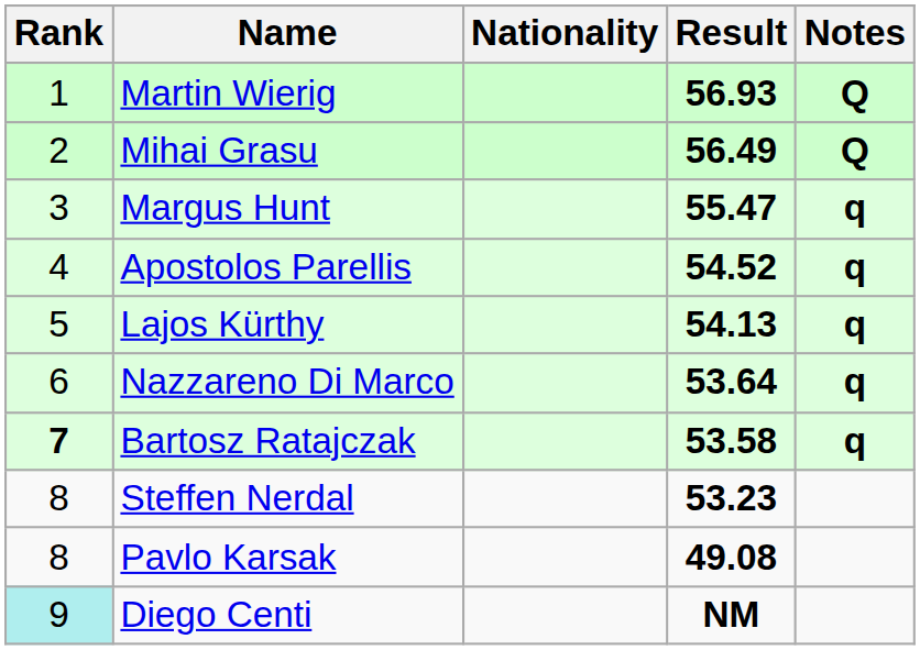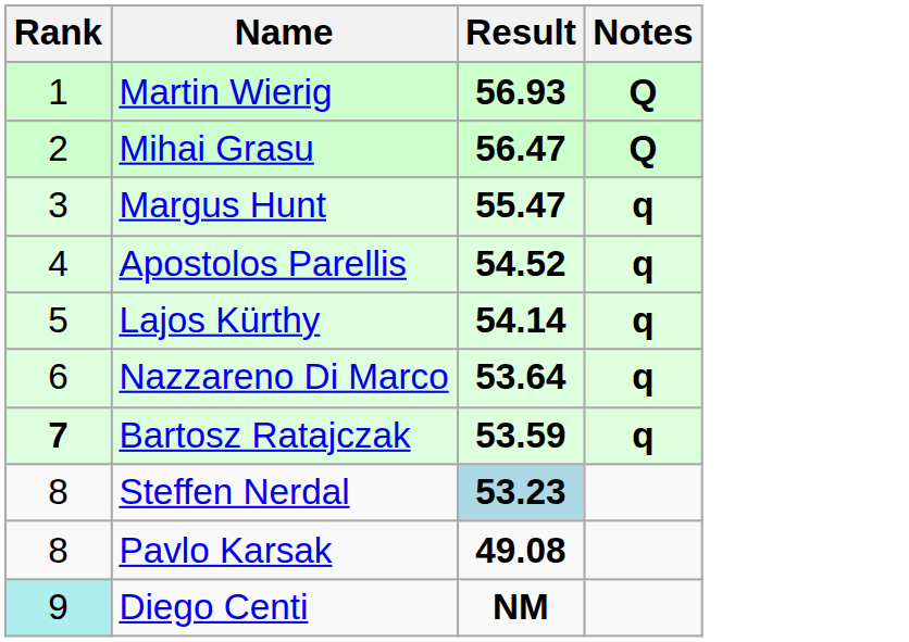 <table class="wikitable sortable" style="text-align:center">
 <tr>
 <th>Rank</th>
 <th>Name</th>
-<th>Nationality</th>
 <th>Result</th>
 <th>Notes</th>
 </tr>
 <tr bgcolor=ccffcc>
 <td>1</td>
 <td align=left><a href='#'>Martin Wierig</a></td>
-<td align=left></td>
 <td><strong>56.93</strong></td>
 <td><strong>Q</strong></td>
 </tr>
 <tr bgcolor=ccffcc>
 <td>2</td>
 <td align=left><a href='#'>Mihai Grasu</a></td>
-<td align=left></td>
-<td><strong>56.49</strong></td>
+<td><strong>56.47</strong></td>
 <td><strong>Q</strong></td>
 </tr>
 <tr bgcolor=ddffdd>
 <td>3</td>
 <td align=left><a href='#'>Margus Hunt</a></td>
-<td align=left></td>
 <td><strong>55.47</strong></td>
 <td><strong>q</strong></td>
 </tr>
 <tr bgcolor=ddffdd>
 <td>4</td>
 <td align=left><a href='#'>Apostolos Parellis</a></td>
-<td align=left></td>
 <td><strong>54.52</strong></td>
 <td><strong>q</strong></td>
 </tr>
 <tr bgcolor=ddffdd>
 <td>5</td>
 <td align=left><a href='#'>Lajos Kürthy</a></td>
-<td align=left></td>
-<td><strong>54.13</strong></td>
+<td><strong>54.14</strong></td>
 <td><strong>q</strong></td>
 </tr>
 <tr bgcolor=ddffdd>
 <td>6</td>
 <td align=left><a href='#'>Nazzareno Di Marco</a></td>
-<td align=left></td>
 <td><strong>53.64</strong></td>
 <td><strong>q</strong></td>
 </tr>
 <tr bgcolor=ddffdd>
 <td><strong>7</strong></td>
 <td align=left><a href='#'>Bartosz Ratajczak</a></td>
-<td align=left></td>
-<td><strong>53.58</strong></td>
+<td><strong>53.59</strong></td>
 <td><strong>q</strong></td>
 </tr>
 <tr>
 <td>8</td>
 <td align=left><a href='#'>Steffen Nerdal</a></td>
-<td align=left></td>
-<td><strong>53.23</strong></td>
+<td style="background: lightblue;"><strong>53.23</strong></td>
 <td></td>
 </tr>
 <tr>
 <td>8</td>
 <td align=left><a href='#'>Pavlo Karsak</a></td>
-<td align=left></td>
 <td><strong>49.08</strong></td>
 <td></td>
 </tr>
 <tr>
 <td style="background: paleturquoise;">9</td>
 <td align=left><a href='#'>Diego Centi</a></td>
-<td align=left></td>
 <td><strong>NM</strong></td>
 <td></td>
 </tr>
 </table>
